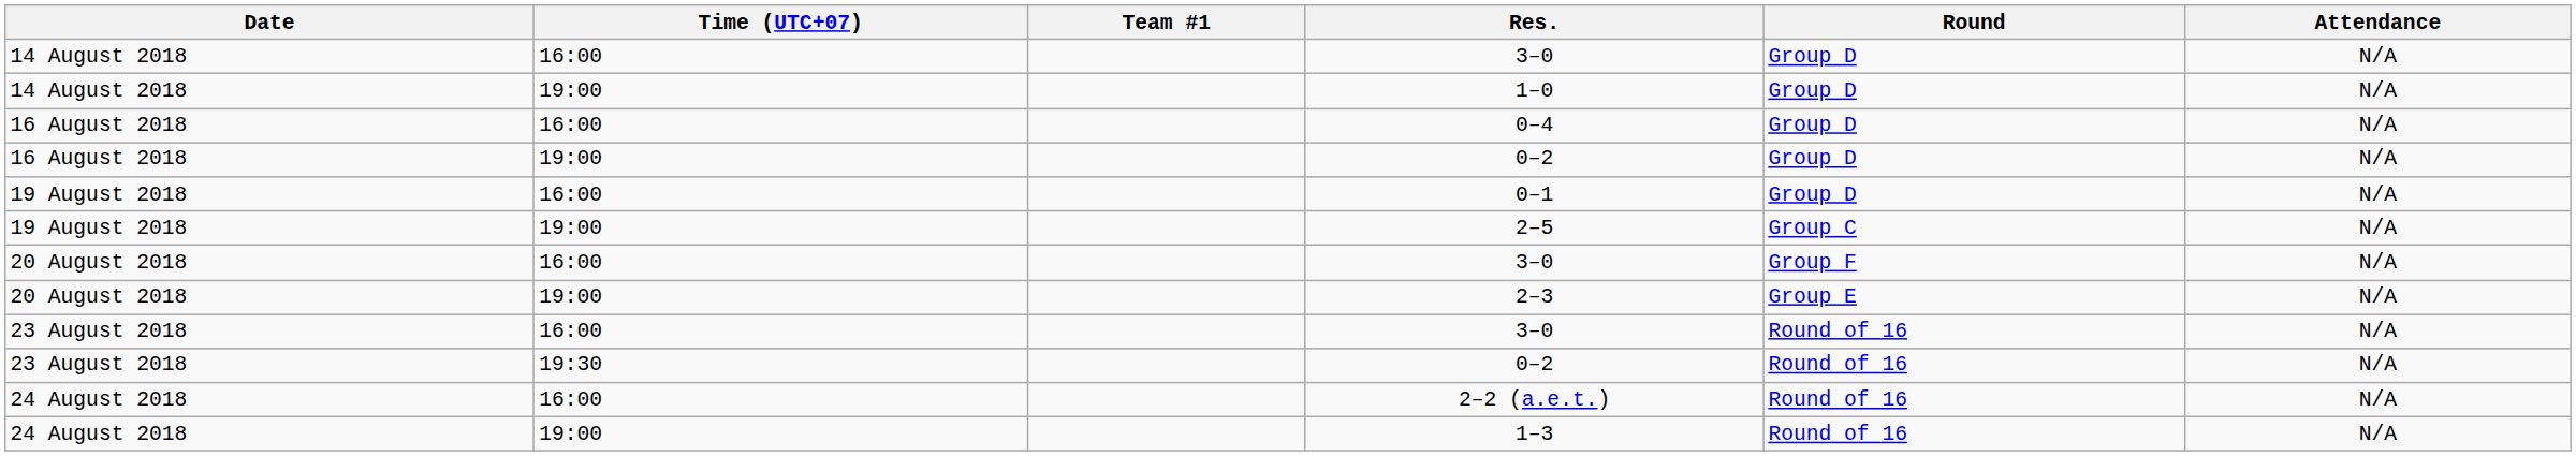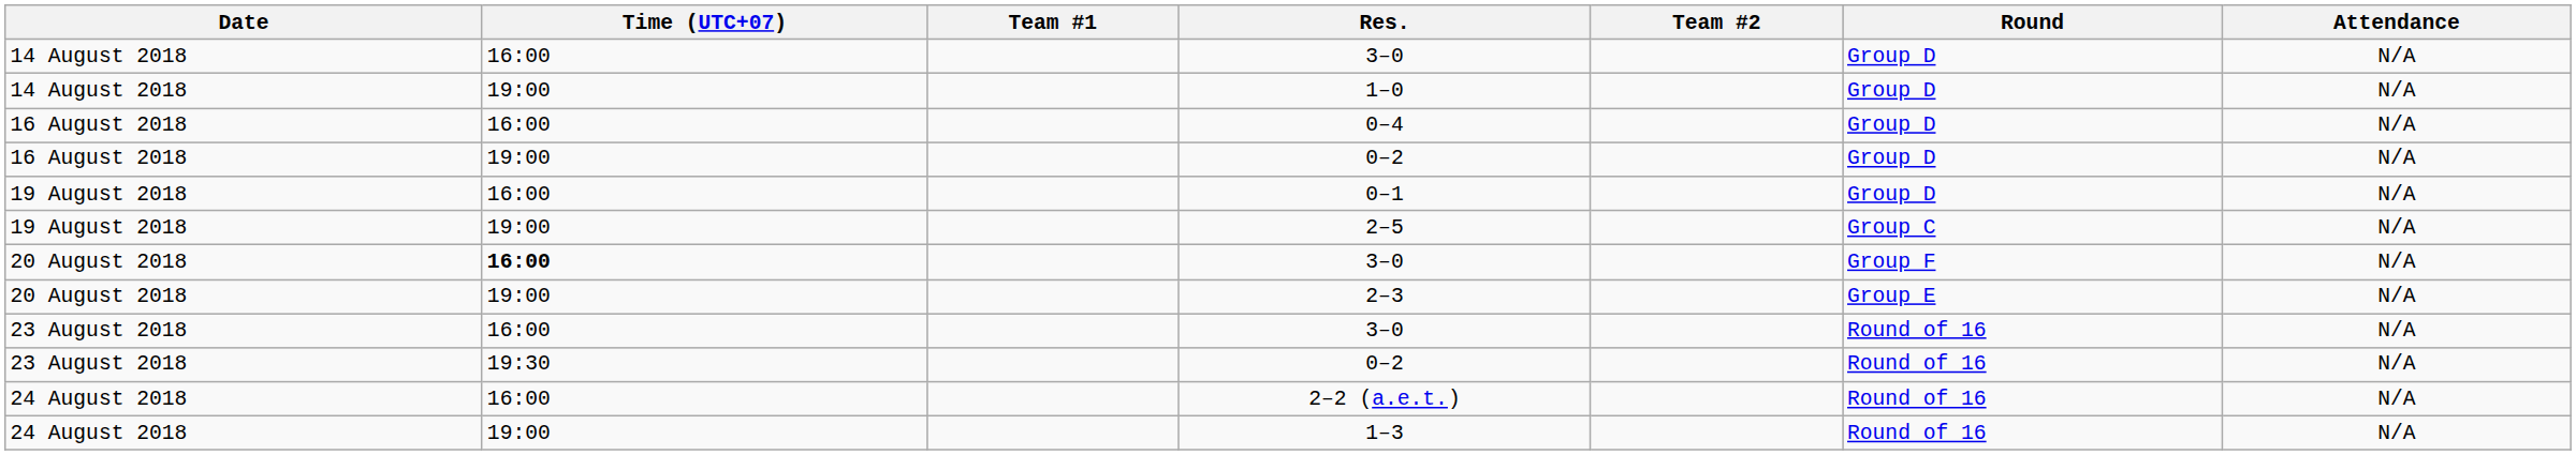 <table class="wikitable"  style="text-align:left; width:100%;">
 <tr>
 <th>Date</th>
 <th>Time (<a href='#'>UTC+07</a>)</th>
 <th>Team #1</th>
 <th>Res.</th>
+<th>Team #2</th>
 <th>Round</th>
 <th>Attendance</th>
 </tr>
 <tr>
 <td>14 August 2018</td>
 <td>16:00</td>
 <td><strong></strong></td>
 <td style="text-align:center;">3–0</td>
+<td></td>
 <td><a href='#'>Group D</a></td>
 <td style="text-align:center;">N/A</td>
 </tr>
 <tr>
 <td>14 August 2018</td>
 <td>19:00</td>
 <td><strong></strong></td>
 <td style="text-align:center;">1–0</td>
+<td></td>
 <td><a href='#'>Group D</a></td>
 <td style="text-align:center;">N/A</td>
 </tr>
 <tr>
 <td>16 August 2018</td>
 <td>16:00</td>
 <td></td>
 <td style="text-align:center;">0–4</td>
+<td><strong></strong></td>
 <td><a href='#'>Group D</a></td>
 <td style="text-align:center;">N/A</td>
 </tr>
 <tr>
 <td>16 August 2018</td>
 <td>19:00</td>
 <td></td>
 <td style="text-align:center;">0–2</td>
+<td><strong></strong></td>
 <td><a href='#'>Group D</a></td>
 <td style="text-align:center;">N/A</td>
 </tr>
 <tr>
 <td>19 August 2018</td>
 <td>16:00</td>
 <td></td>
 <td style="text-align:center;">0–1</td>
+<td><strong></strong></td>
 <td><a href='#'>Group D</a></td>
 <td style="text-align:center;">N/A</td>
 </tr>
 <tr>
 <td>19 August 2018</td>
 <td>19:00</td>
 <td></td>
 <td style="text-align:center;">2–5</td>
+<td><strong></strong></td>
 <td><a href='#'>Group C</a></td>
 <td style="text-align:center;">N/A</td>
 </tr>
 <tr>
 <td>20 August 2018</td>
-<td>16:00</td>
+<td><strong>16:00</strong></td>
 <td><strong></strong></td>
 <td style="text-align:center;">3–0</td>
+<td></td>
 <td><a href='#'>Group F</a></td>
 <td style="text-align:center;">N/A</td>
 </tr>
 <tr>
 <td>20 August 2018</td>
 <td>19:00</td>
 <td></td>
 <td style="text-align:center;">2–3</td>
+<td><strong></strong></td>
 <td><a href='#'>Group E</a></td>
 <td style="text-align:center;">N/A</td>
 </tr>
 <tr>
 <td>23 August 2018</td>
 <td>16:00</td>
 <td><strong></strong></td>
 <td style="text-align:center;">3–0</td>
+<td></td>
 <td><a href='#'>Round of 16</a></td>
 <td style="text-align:center;">N/A</td>
 </tr>
 <tr>
 <td>23 August 2018</td>
 <td>19:30</td>
 <td></td>
 <td style="text-align:center;">0–2</td>
+<td><strong></strong></td>
 <td><a href='#'>Round of 16</a></td>
 <td style="text-align:center;">N/A</td>
 </tr>
 <tr>
 <td>24 August 2018</td>
 <td>16:00</td>
 <td></td>
 <td style="text-align:center;">2–2 (<a href='#'>a.e.t.</a>)<br></td>
+<td><strong></strong></td>
 <td><a href='#'>Round of 16</a></td>
 <td style="text-align:center;">N/A</td>
 </tr>
 <tr>
 <td>24 August 2018</td>
 <td>19:00</td>
 <td></td>
 <td style="text-align:center;">1–3</td>
+<td><strong></strong></td>
 <td><a href='#'>Round of 16</a></td>
 <td style="text-align:center;">N/A</td>
 </tr>
 </table>
